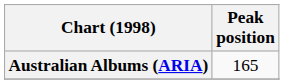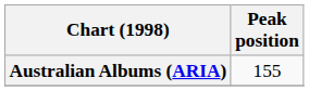 <table class="wikitable sortable plainrowheaders" style="text-align:center">
 <tr>
 <th scope="col">Chart (1998)</th>
 <th scope="col">Peak<br>position</th>
 </tr>
 <tr>
 <th scope="row">Australian Albums (<a href='#'>ARIA</a>)</th>
-<td>165</td>
+<td>155</td>
 </tr>
 <tr>
 </tr>
 <tr>
 </tr>
 <tr>
 </tr>
 <tr>
 </tr>
 </table>
